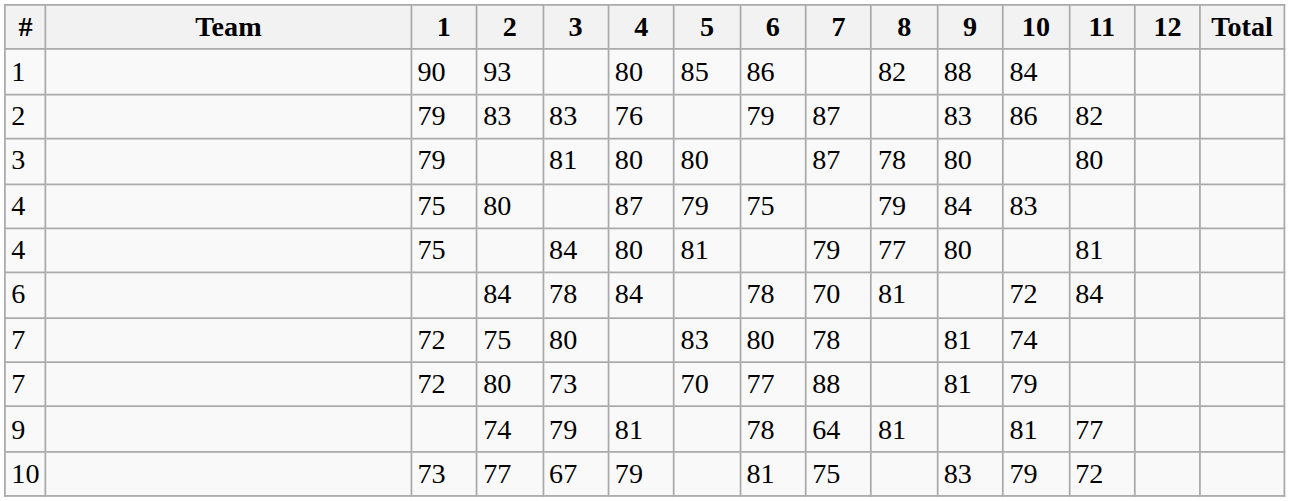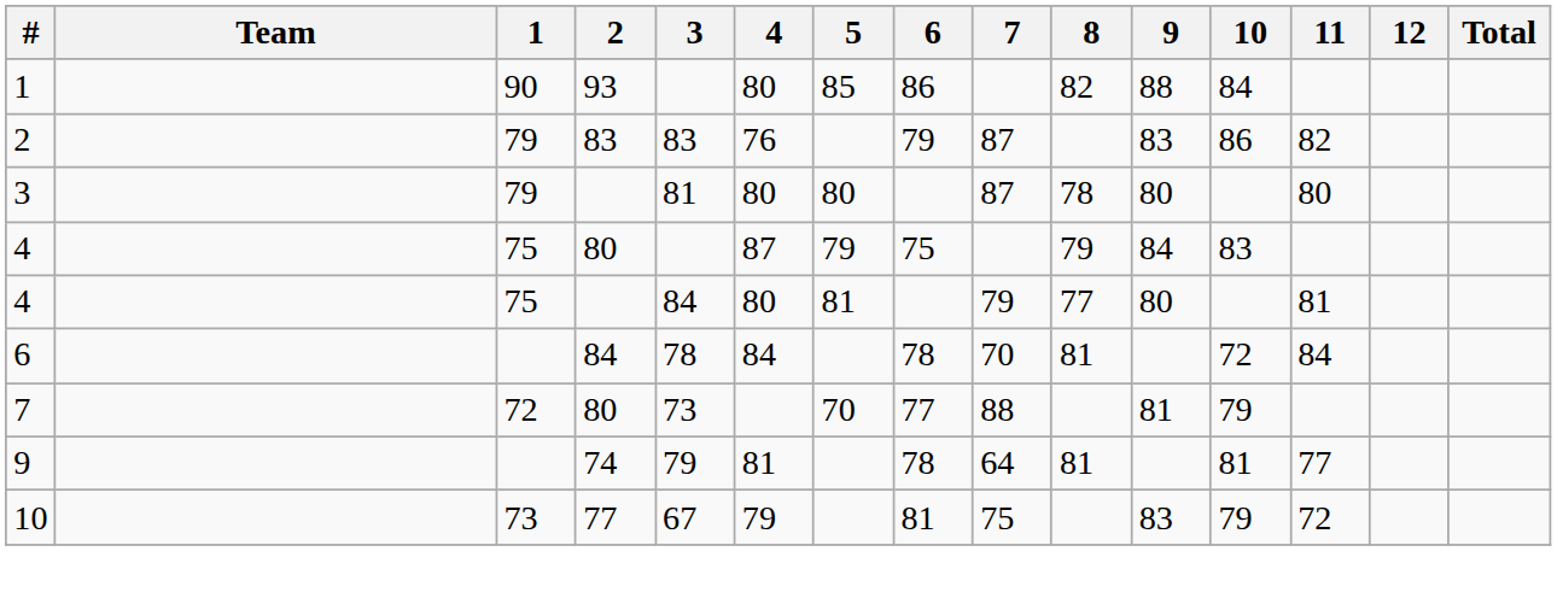 <table class="wikitable sortable">
 <tr>
 <th>#</th>
 <th width=200>Team</th>
 <th width=30>1</th>
 <th width=30>2</th>
 <th width=30>3</th>
 <th width=30>4</th>
 <th width=30>5</th>
 <th width=30>6</th>
 <th width=30>7</th>
 <th width=30>8</th>
 <th width=30>9</th>
 <th width=30>10</th>
 <th width=30>11</th>
 <th width=30>12</th>
 <th width=40>Total</th>
 </tr>
 <tr>
 <td>1</td>
 <td></td>
 <td>90</td>
 <td>93</td>
 <td></td>
 <td>80</td>
 <td>85</td>
 <td>86</td>
 <td></td>
 <td>82</td>
 <td>88</td>
 <td>84</td>
 <td></td>
 <td></td>
 <td></td>
 </tr>
 <tr>
 <td>2</td>
 <td></td>
 <td>79</td>
 <td>83</td>
 <td>83</td>
 <td>76</td>
 <td></td>
 <td>79</td>
 <td>87</td>
 <td></td>
 <td>83</td>
 <td>86</td>
 <td>82</td>
 <td></td>
 <td></td>
 </tr>
 <tr>
 <td>3</td>
 <td></td>
 <td>79</td>
 <td></td>
 <td>81</td>
 <td>80</td>
 <td>80</td>
 <td></td>
 <td>87</td>
 <td>78</td>
 <td>80</td>
 <td></td>
 <td>80</td>
 <td></td>
 <td></td>
 </tr>
 <tr>
 <td>4</td>
 <td></td>
 <td>75</td>
 <td>80</td>
 <td></td>
 <td>87</td>
 <td>79</td>
 <td>75</td>
 <td></td>
 <td>79</td>
 <td>84</td>
 <td>83</td>
 <td></td>
 <td></td>
 <td></td>
 </tr>
 <tr>
 <td>4</td>
 <td></td>
 <td>75</td>
 <td></td>
 <td>84</td>
 <td>80</td>
 <td>81</td>
 <td></td>
 <td>79</td>
 <td>77</td>
 <td>80</td>
 <td></td>
 <td>81</td>
 <td></td>
 <td></td>
 </tr>
 <tr>
 <td>6</td>
 <td></td>
 <td></td>
 <td>84</td>
 <td>78</td>
 <td>84</td>
 <td></td>
 <td>78</td>
 <td>70</td>
 <td>81</td>
 <td></td>
 <td>72</td>
 <td>84</td>
 <td></td>
 <td></td>
 </tr>
 <tr>
 <td>7</td>
 <td></td>
 <td>72</td>
-<td>75</td>
-<td>80</td>
-<td></td>
-<td>83</td>
-<td>80</td>
-<td>78</td>
-<td></td>
-<td>81</td>
-<td>74</td>
-<td></td>
-<td></td>
-<td></td>
-</tr>
-<tr>
-<td>7</td>
-<td></td>
-<td>72</td>
 <td>80</td>
 <td>73</td>
 <td></td>
 <td>70</td>
 <td>77</td>
 <td>88</td>
 <td></td>
 <td>81</td>
 <td>79</td>
 <td></td>
 <td></td>
 <td></td>
 </tr>
 <tr>
 <td>9</td>
 <td></td>
 <td></td>
 <td>74</td>
 <td>79</td>
 <td>81</td>
 <td></td>
 <td>78</td>
 <td>64</td>
 <td>81</td>
 <td></td>
 <td>81</td>
 <td>77</td>
 <td></td>
 <td></td>
 </tr>
 <tr>
 <td>10</td>
 <td></td>
 <td>73</td>
 <td>77</td>
 <td>67</td>
 <td>79</td>
 <td></td>
 <td>81</td>
 <td>75</td>
 <td></td>
 <td>83</td>
 <td>79</td>
 <td>72</td>
 <td></td>
 <td></td>
 </tr>
 </table>
